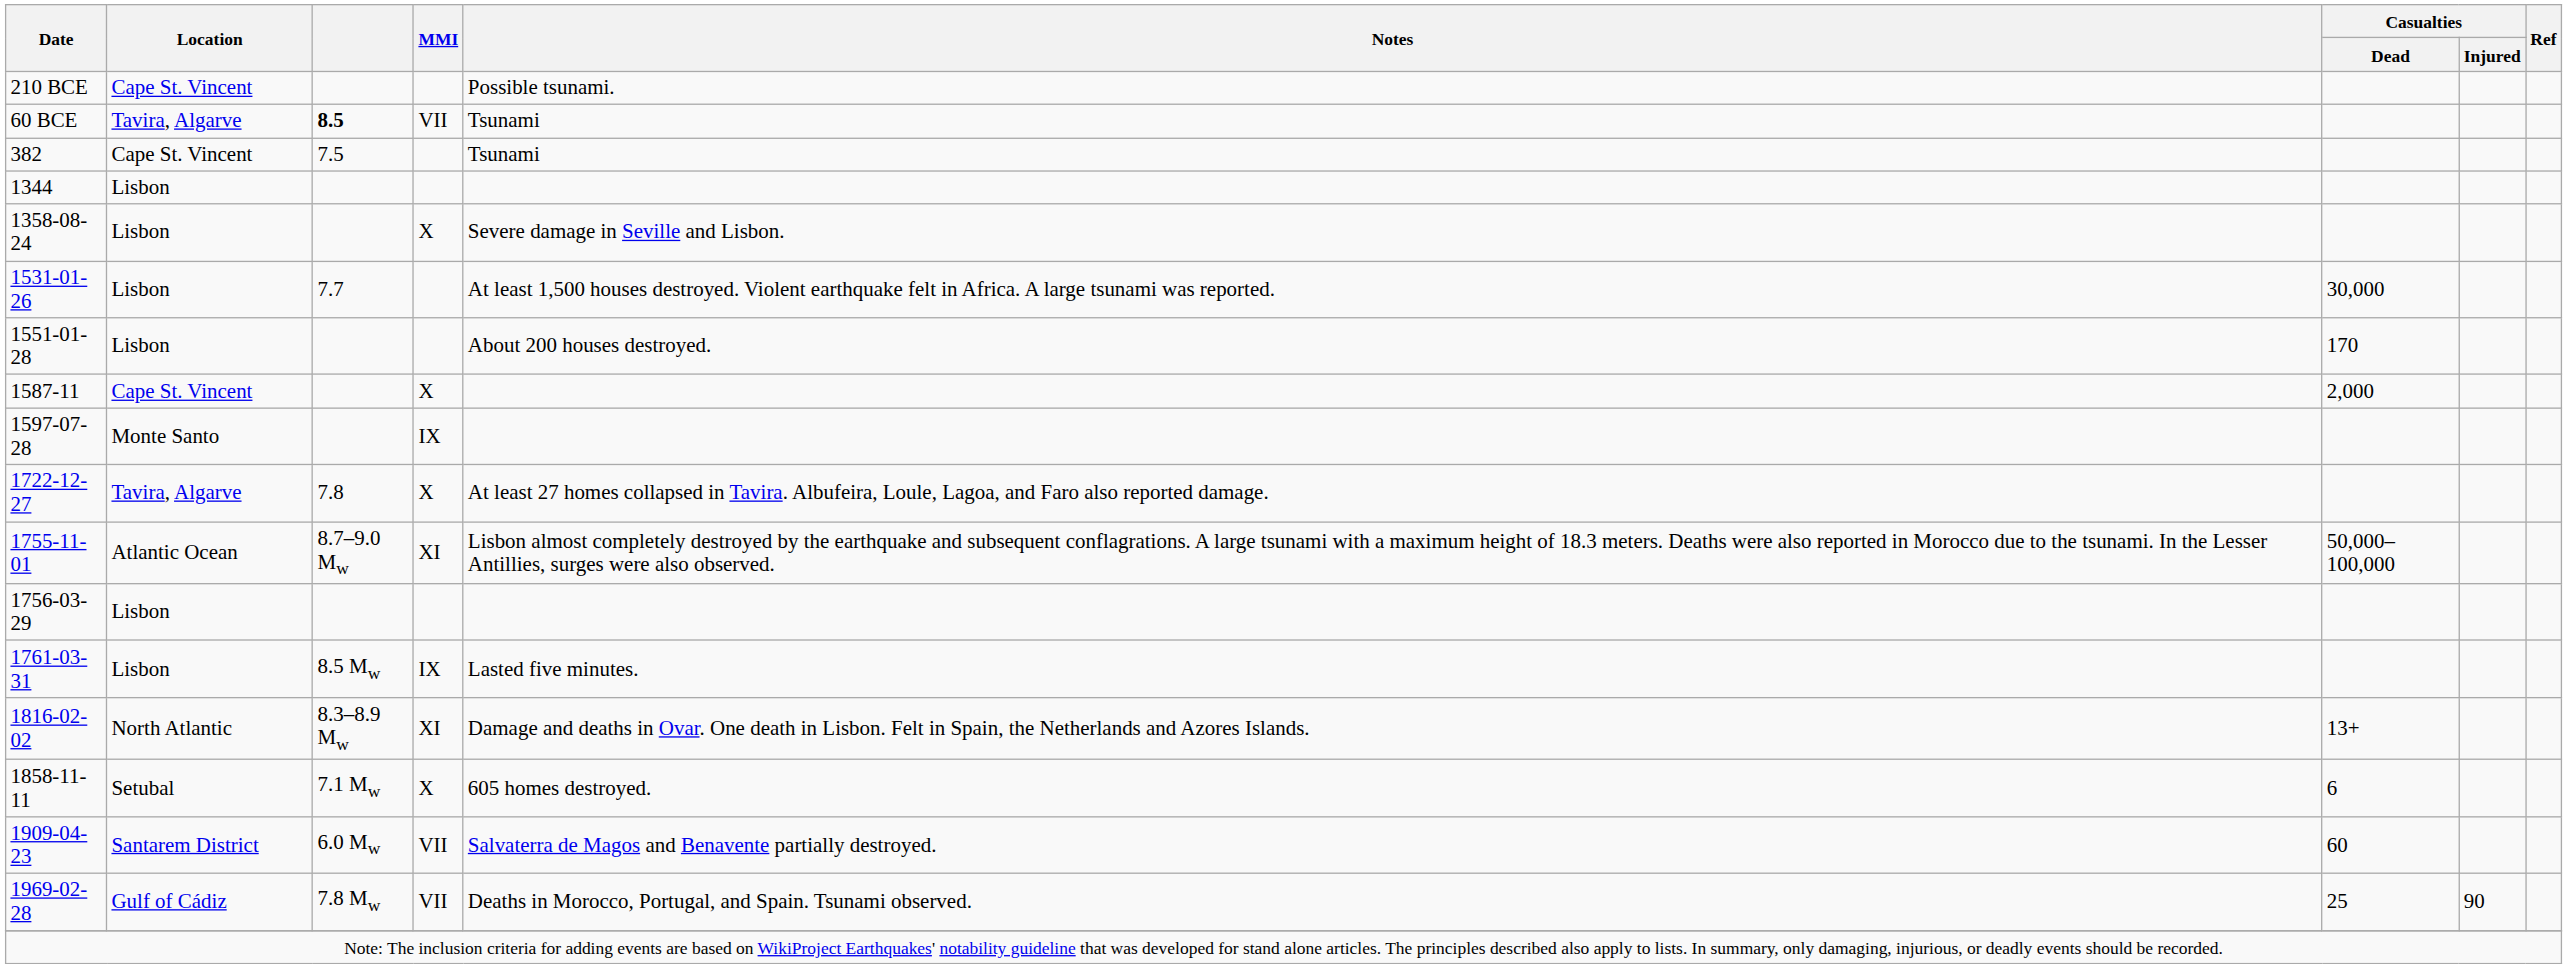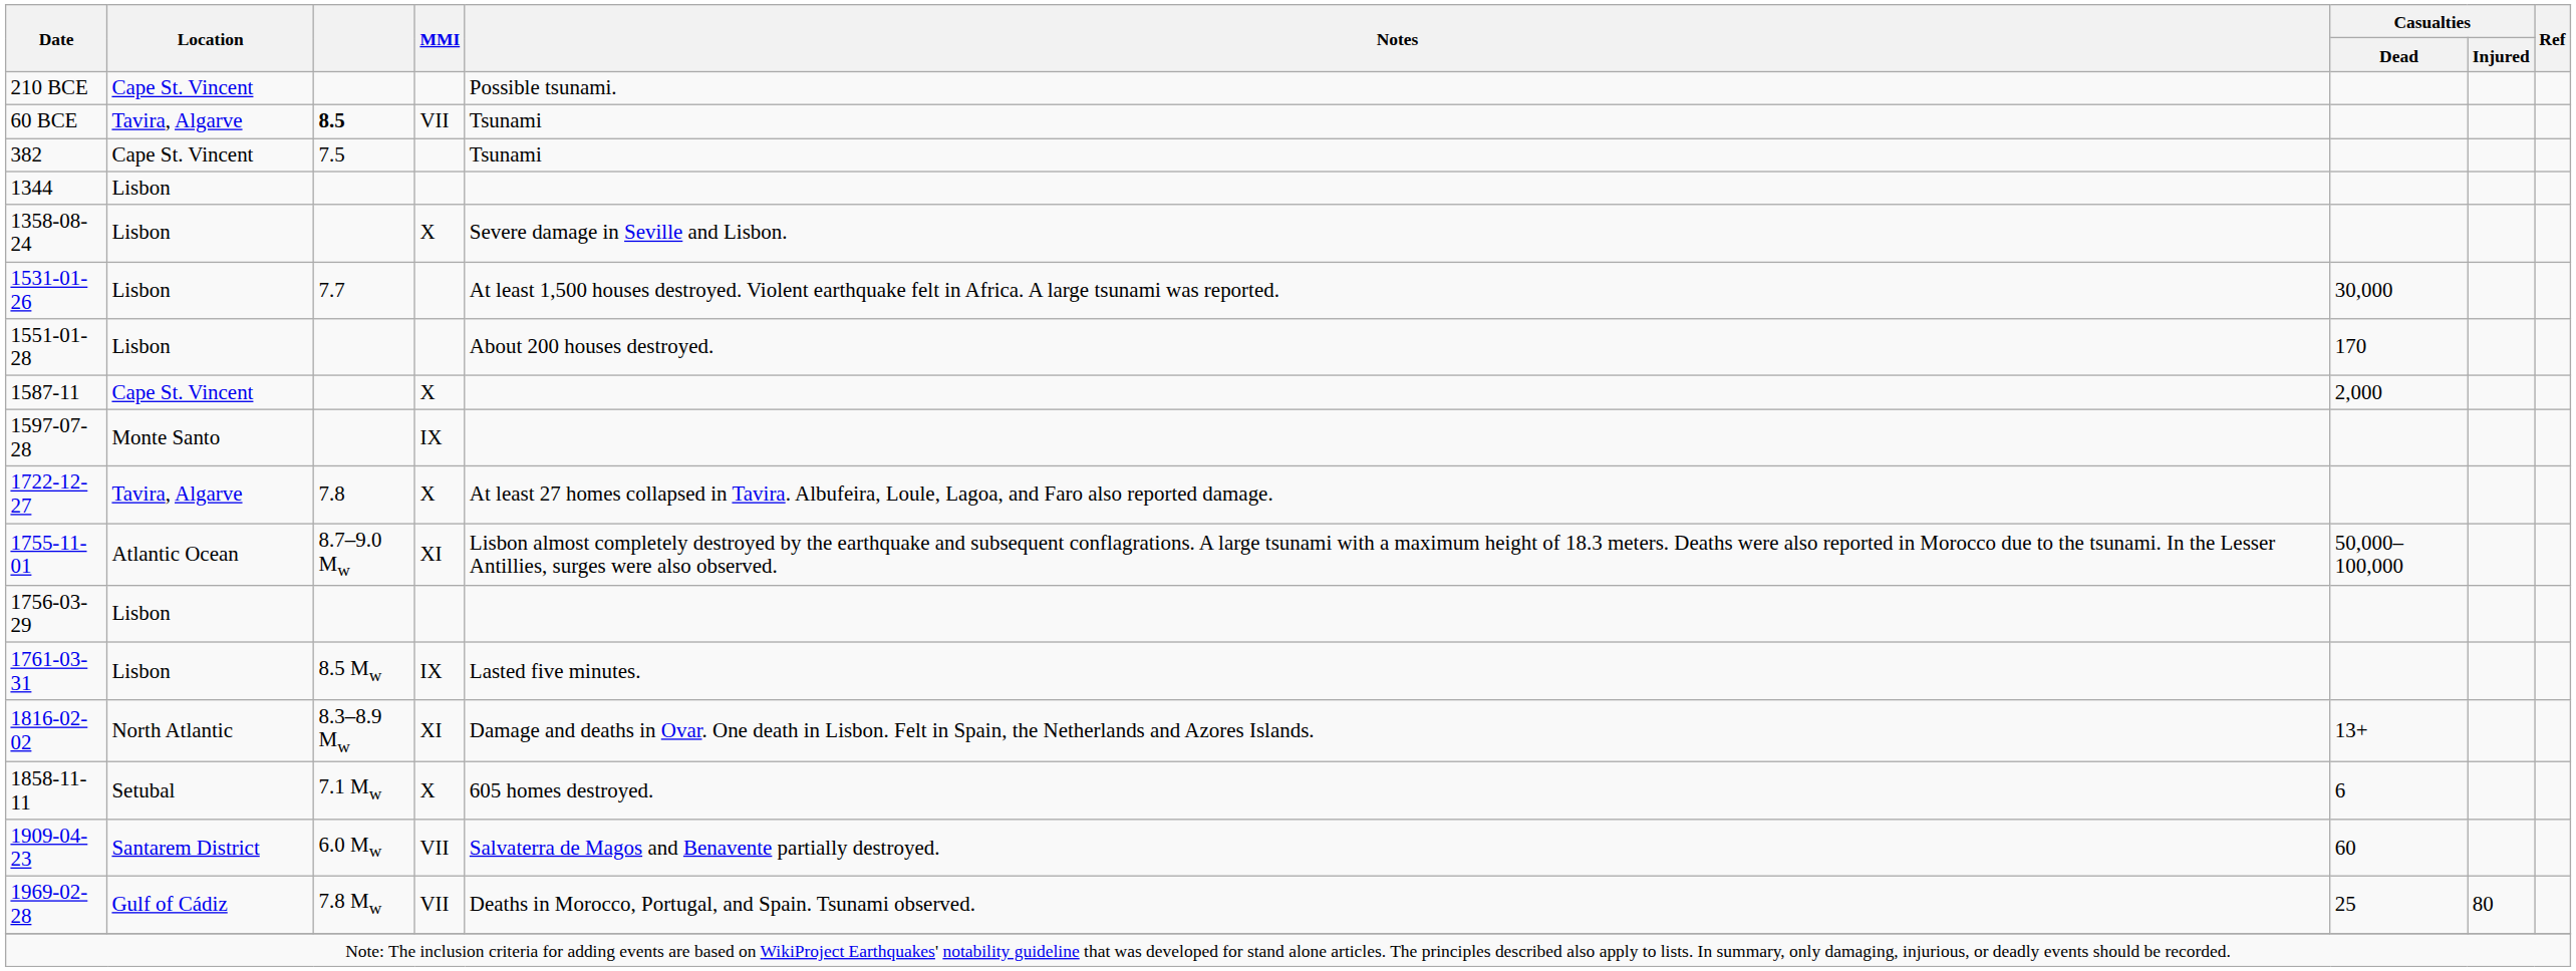 <table class="wikitable sortable" style="border:1px black;  margin-left:1em;">
 <tr>
 <th rowspan="2"><small>Date</small></th>
 <th rowspan="2" style="width: 150px"><small>Location</small></th>
 <th rowspan="2"></th>
 <th rowspan="2"><small><a href='#'>MMI</a></small></th>
 <th rowspan="2" class="unsortable"><small>Notes</small></th>
 <th colspan="2"><small>Casualties</small></th>
 <th rowspan="2"><small>Ref</small></th>
 </tr>
 <tr>
 <th><small>Dead</small></th>
 <th><small>Injured</small></th>
 </tr>
 <tr>
 <td>210 BCE</td>
 <td><a href='#'>Cape St. Vincent</a></td>
 <td></td>
 <td></td>
 <td>Possible tsunami.</td>
 <td></td>
 <td></td>
 <td></td>
 </tr>
 <tr>
 <td>60 BCE</td>
 <td><a href='#'>Tavira</a>, <a href='#'>Algarve</a></td>
 <td><strong>8.5</strong></td>
 <td>VII</td>
 <td>Tsunami</td>
 <td></td>
 <td></td>
 <td></td>
 </tr>
 <tr>
 <td>382</td>
 <td>Cape St. Vincent</td>
 <td>7.5</td>
 <td></td>
 <td>Tsunami</td>
 <td></td>
 <td></td>
 <td></td>
 </tr>
 <tr>
 <td>1344</td>
 <td>Lisbon</td>
 <td></td>
 <td></td>
 <td></td>
 <td></td>
 <td></td>
 <td></td>
 </tr>
 <tr>
 <td>1358-08-24</td>
 <td>Lisbon</td>
 <td></td>
 <td>X</td>
 <td>Severe damage in <a href='#'>Seville</a> and Lisbon.</td>
 <td></td>
 <td></td>
 <td></td>
 </tr>
 <tr>
 <td><a href='#'>1531-01-26</a></td>
 <td>Lisbon</td>
 <td>7.7</td>
 <td></td>
 <td>At least 1,500 houses destroyed. Violent earthquake felt in Africa. A large tsunami was reported.</td>
 <td>30,000</td>
 <td></td>
 <td></td>
 </tr>
 <tr>
 <td>1551-01-28</td>
 <td>Lisbon</td>
 <td></td>
 <td></td>
 <td>About 200 houses destroyed.</td>
 <td>170</td>
 <td></td>
 <td></td>
 </tr>
 <tr>
 <td>1587-11</td>
 <td><a href='#'>Cape St. Vincent</a></td>
 <td></td>
 <td>X</td>
 <td></td>
 <td>2,000</td>
 <td></td>
 <td></td>
 </tr>
 <tr>
 <td>1597-07-28</td>
 <td>Monte Santo</td>
 <td></td>
 <td>IX</td>
 <td></td>
 <td></td>
 <td></td>
 <td></td>
 </tr>
 <tr>
 <td><a href='#'>1722-12-27</a></td>
 <td><a href='#'>Tavira</a>, <a href='#'>Algarve</a></td>
 <td>7.8</td>
 <td>X</td>
 <td>At least 27 homes collapsed in <a href='#'>Tavira</a>. Albufeira, Loule, Lagoa, and Faro also reported damage.</td>
 <td></td>
 <td></td>
 <td></td>
 </tr>
 <tr>
 <td><a href='#'>1755-11-01</a></td>
 <td>Atlantic Ocean</td>
 <td>8.7–9.0 M<sub>w</sub></td>
 <td>XI</td>
 <td>Lisbon almost completely destroyed by the earthquake and subsequent conflagrations. A large tsunami with a maximum height of 18.3 meters. Deaths were also reported in Morocco due to the tsunami. In the Lesser Antillies, surges were also observed.</td>
 <td>50,000–100,000</td>
 <td></td>
 <td></td>
 </tr>
 <tr>
 <td>1756-03-29</td>
 <td>Lisbon</td>
 <td></td>
 <td></td>
 <td></td>
 <td></td>
 <td></td>
 <td></td>
 </tr>
 <tr>
 <td><a href='#'>1761-03-31</a></td>
 <td>Lisbon</td>
 <td>8.5 M<sub>w</sub></td>
 <td>IX</td>
 <td>Lasted five minutes.</td>
 <td></td>
 <td></td>
 <td></td>
 </tr>
 <tr>
 <td><a href='#'>1816-02-02</a></td>
 <td>North Atlantic</td>
 <td>8.3–8.9 M<sub>w</sub></td>
 <td>XI</td>
 <td>Damage and deaths in <a href='#'>Ovar</a>. One death in Lisbon. Felt in Spain, the Netherlands and Azores Islands.</td>
 <td>13+</td>
 <td></td>
 <td></td>
 </tr>
 <tr>
 <td>1858-11-11</td>
 <td>Setubal</td>
 <td>7.1 M<sub>w</sub></td>
 <td>X</td>
 <td>605 homes destroyed.</td>
 <td>6</td>
 <td></td>
 <td></td>
 </tr>
 <tr>
 <td><a href='#'>1909-04-23</a></td>
 <td><a href='#'>Santarem District</a></td>
 <td>6.0 M<sub>w</sub></td>
 <td>VII</td>
 <td><a href='#'>Salvaterra de Magos</a> and <a href='#'>Benavente</a> partially destroyed.</td>
 <td>60</td>
 <td></td>
 <td></td>
 </tr>
 <tr>
 <td><a href='#'>1969-02-28</a></td>
 <td><a href='#'>Gulf of Cádiz</a></td>
 <td>7.8 M<sub>w</sub></td>
 <td>VII</td>
 <td>Deaths in Morocco, Portugal, and Spain. Tsunami observed.</td>
 <td>25</td>
-<td>90</td>
+<td>80</td>
 <td></td>
 </tr>
 <tr>
 </tr>
 <tr class="sortbottom">
 <td colspan="10" style="text-align: center;"><small>Note: The inclusion criteria for adding events are based on <a href='#'>WikiProject Earthquakes</a>' <a href='#'>notability guideline</a> that was developed for stand alone articles. The principles described also apply to lists. In summary, only damaging, injurious, or deadly events should be recorded.</small></td>
 </tr>
 </table>
